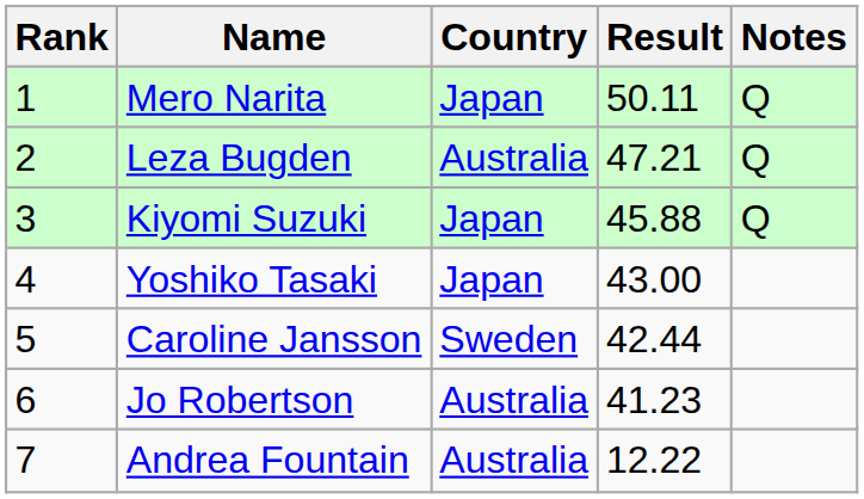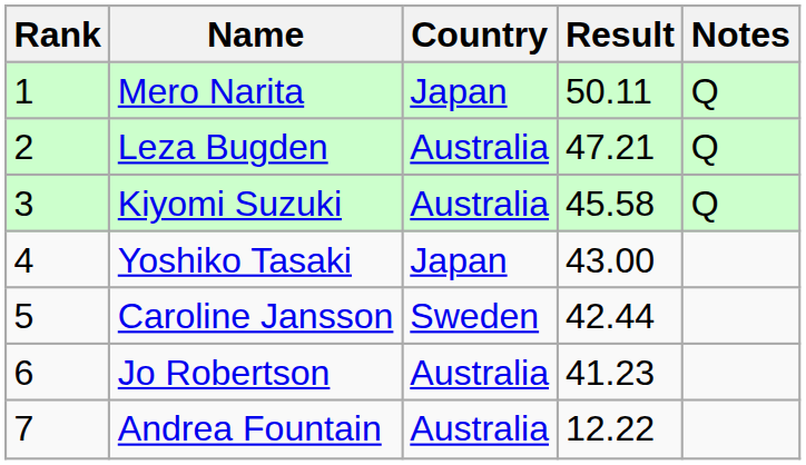 <table class="wikitable" style="font-size:95%" style="text-align:center; width:35em;">
 <tr>
 <th>Rank</th>
 <th>Name</th>
 <th>Country</th>
 <th>Result</th>
 <th>Notes</th>
 </tr>
 <tr bgcolor=ccffcc>
 <td>1</td>
 <td align=left><a href='#'>Mero Narita</a></td>
 <td align="left"> <a href='#'>Japan</a></td>
 <td>50.11</td>
 <td>Q</td>
 </tr>
 <tr bgcolor=ccffcc>
 <td>2</td>
 <td align=left><a href='#'>Leza Bugden</a></td>
 <td align="left"> <a href='#'>Australia</a></td>
 <td>47.21</td>
 <td>Q</td>
 </tr>
 <tr bgcolor=ccffcc>
 <td>3</td>
 <td align=left><a href='#'>Kiyomi Suzuki</a></td>
-<td align="left"> <a href='#'>Japan</a></td>
-<td>45.88</td>
+<td align="left"> <a href='#'>Australia</a></td>
+<td>45.58</td>
 <td>Q</td>
 </tr>
 <tr>
 <td>4</td>
 <td align=left><a href='#'>Yoshiko Tasaki</a></td>
 <td align=left> <a href='#'>Japan</a></td>
 <td>43.00</td>
 <td></td>
 </tr>
 <tr>
 <td>5</td>
 <td align=left><a href='#'>Caroline Jansson</a></td>
 <td align=left> <a href='#'>Sweden</a></td>
 <td>42.44</td>
 <td></td>
 </tr>
 <tr>
 <td>6</td>
 <td align=left><a href='#'>Jo Robertson</a></td>
 <td align=left> <a href='#'>Australia</a></td>
 <td>41.23</td>
 <td></td>
 </tr>
 <tr>
 <td>7</td>
 <td align=left><a href='#'>Andrea Fountain</a></td>
 <td align="left"> <a href='#'>Australia</a></td>
 <td>12.22</td>
 <td></td>
 </tr>
 </table>
